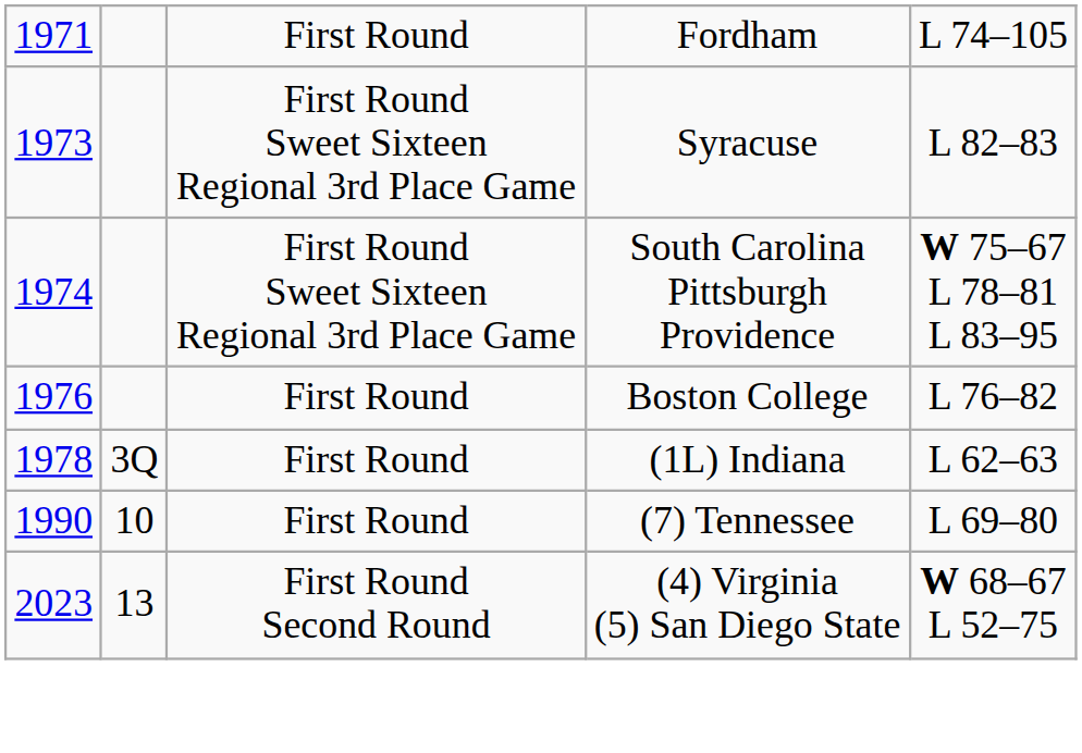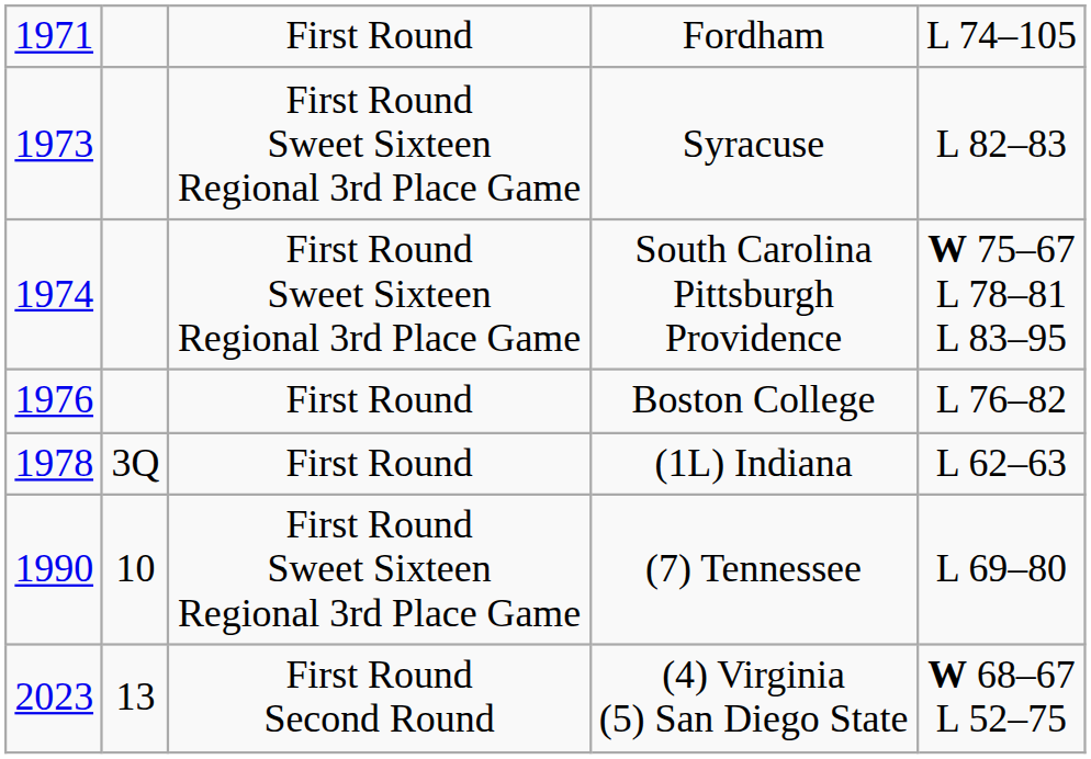 <table class="wikitable">
 <tr align="center">
 <td><a href='#'>1971</a></td>
 <td></td>
 <td>First Round</td>
 <td>Fordham</td>
 <td>L 74–105</td>
 </tr>
 <tr align="center">
 <td><a href='#'>1973</a></td>
 <td></td>
 <td>First Round<br>Sweet Sixteen<br>Regional 3rd Place Game</td>
 <td>Syracuse</td>
 <td>L 82–83</td>
 </tr>
 <tr align="center">
 <td><a href='#'>1974</a></td>
 <td></td>
 <td>First Round<br>Sweet Sixteen<br>Regional 3rd Place Game</td>
 <td>South Carolina<br>Pittsburgh<br>Providence</td>
 <td><strong>W</strong> 75–67<br>L 78–81<br>L 83–95</td>
 </tr>
 <tr align="center">
 <td><a href='#'>1976</a></td>
 <td></td>
 <td>First Round</td>
 <td>Boston College</td>
 <td>L 76–82</td>
 </tr>
 <tr align="center">
 <td><a href='#'>1978</a></td>
 <td>3Q</td>
 <td>First Round</td>
 <td>(1L) Indiana</td>
 <td>L 62–63</td>
 </tr>
 <tr align="center">
 <td><a href='#'>1990</a></td>
 <td>10</td>
-<td>First Round</td>
+<td>First Round<br>Sweet Sixteen<br>Regional 3rd Place Game</td>
 <td>(7) Tennessee</td>
 <td>L 69–80</td>
 </tr>
 <tr align="center">
 <td><a href='#'>2023</a></td>
 <td>13</td>
 <td>First Round<br>Second Round</td>
 <td>(4) Virginia<br>(5) San Diego State</td>
 <td><strong>W</strong> 68–67<br> L 52–75</td>
 </tr>
 </table>
